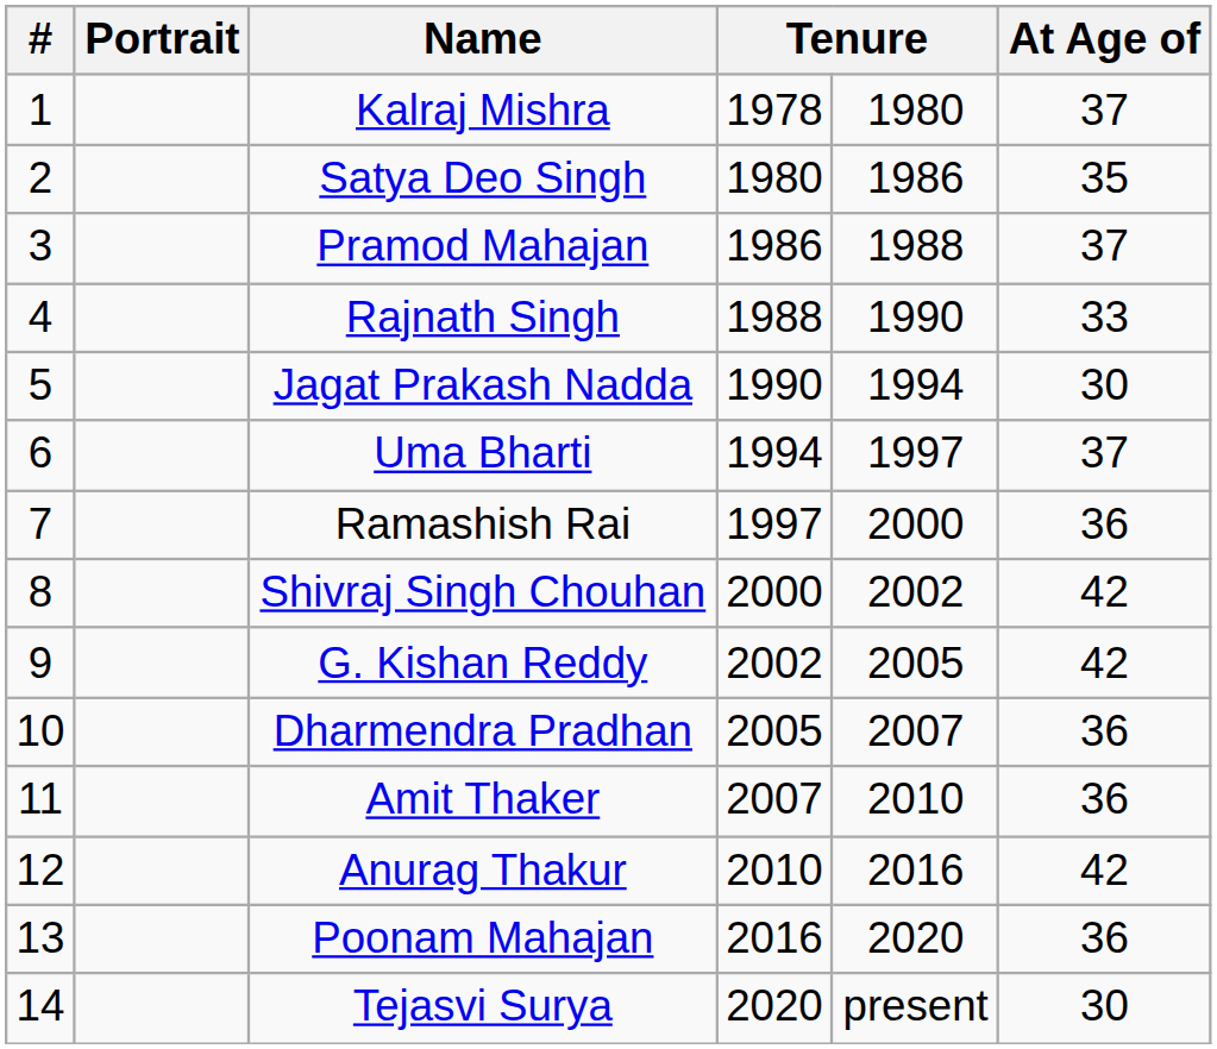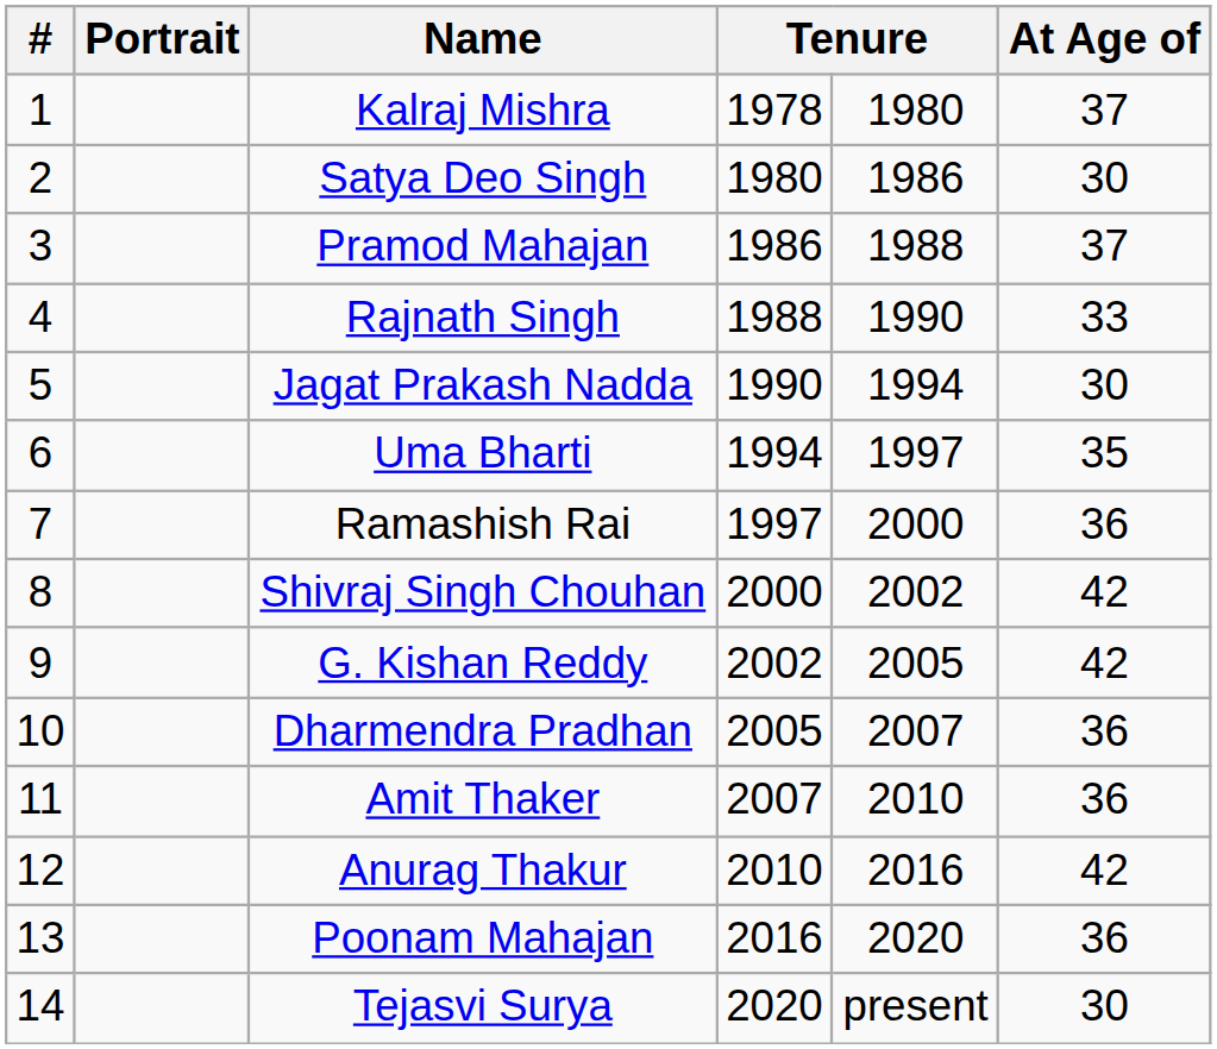 <table class="wikitable" style=text-align:center>
 <tr>
 <th>#</th>
 <th>Portrait</th>
 <th>Name</th>
 <th colspan="2">Tenure</th>
 <th>At Age of</th>
 </tr>
 <tr>
 <td>1</td>
 <td></td>
 <td><a href='#'>Kalraj Mishra</a></td>
 <td>1978</td>
 <td>1980</td>
 <td>37</td>
 </tr>
 <tr>
 <td>2</td>
 <td></td>
 <td><a href='#'>Satya Deo Singh</a></td>
 <td>1980</td>
 <td>1986</td>
-<td>35</td>
+<td>30</td>
 </tr>
 <tr>
 <td>3</td>
 <td></td>
 <td><a href='#'>Pramod Mahajan</a></td>
 <td>1986</td>
 <td>1988</td>
 <td>37</td>
 </tr>
 <tr>
 <td>4</td>
 <td></td>
 <td><a href='#'>Rajnath Singh</a></td>
 <td>1988</td>
 <td>1990</td>
 <td>33</td>
 </tr>
 <tr>
 <td>5</td>
 <td></td>
 <td><a href='#'>Jagat Prakash Nadda</a></td>
 <td>1990</td>
 <td>1994</td>
 <td>30</td>
 </tr>
 <tr>
 <td>6</td>
 <td></td>
 <td><a href='#'>Uma Bharti</a></td>
 <td>1994</td>
 <td>1997</td>
-<td>37</td>
+<td>35</td>
 </tr>
 <tr>
 <td>7</td>
 <td></td>
 <td>Ramashish Rai</td>
 <td>1997</td>
 <td>2000</td>
 <td>36</td>
 </tr>
 <tr>
 <td>8</td>
 <td></td>
 <td><a href='#'>Shivraj Singh Chouhan</a></td>
 <td>2000</td>
 <td>2002</td>
 <td>42</td>
 </tr>
 <tr>
 <td>9</td>
 <td></td>
 <td><a href='#'>G. Kishan Reddy</a></td>
 <td>2002</td>
 <td>2005</td>
 <td>42</td>
 </tr>
 <tr>
 <td>10</td>
 <td></td>
 <td><a href='#'>Dharmendra Pradhan</a></td>
 <td>2005</td>
 <td>2007</td>
 <td>36</td>
 </tr>
 <tr>
 <td>11</td>
 <td></td>
 <td><a href='#'>Amit Thaker</a></td>
 <td>2007</td>
 <td>2010</td>
 <td>36</td>
 </tr>
 <tr 36>
 <td>12</td>
 <td></td>
 <td><a href='#'>Anurag Thakur</a></td>
 <td>2010</td>
 <td>2016</td>
 <td>42</td>
 </tr>
 <tr>
 <td>13</td>
 <td></td>
 <td><a href='#'>Poonam Mahajan</a></td>
 <td>2016</td>
 <td>2020</td>
 <td>36</td>
 </tr>
 <tr>
 <td>14</td>
 <td></td>
 <td><a href='#'>Tejasvi Surya</a></td>
 <td>2020</td>
 <td>present</td>
 <td>30</td>
 </tr>
 </table>
